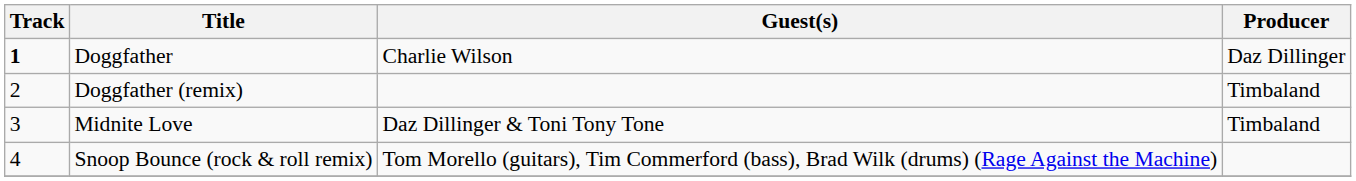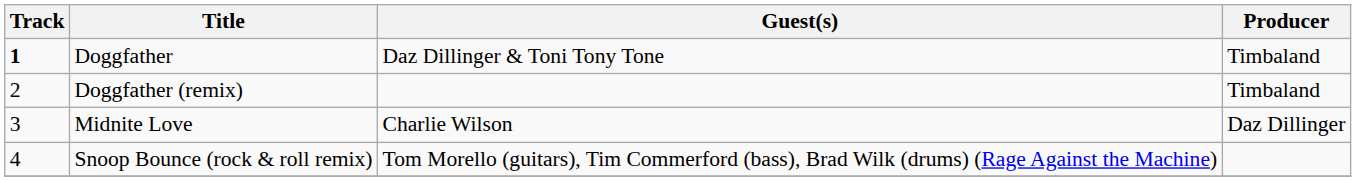 <table class="wikitable" border="1">
 <tr>
 <th>Track</th>
 <th>Title</th>
 <th>Guest(s)</th>
 <th>Producer</th>
 </tr>
 <tr>
 <td><strong>1</strong></td>
 <td>Doggfather</td>
-<td>Charlie Wilson</td>
-<td>Daz Dillinger</td>
+<td>Daz Dillinger & Toni Tony Tone</td>
+<td>Timbaland</td>
 </tr>
 <tr>
 <td>2</td>
 <td>Doggfather (remix)</td>
 <td></td>
 <td>Timbaland</td>
 </tr>
 <tr>
 <td>3</td>
 <td>Midnite Love</td>
-<td>Daz Dillinger & Toni Tony Tone</td>
-<td>Timbaland</td>
+<td>Charlie Wilson</td>
+<td>Daz Dillinger</td>
 </tr>
 <tr>
 <td>4</td>
 <td>Snoop Bounce (rock & roll remix)</td>
 <td>Tom Morello (guitars), Tim Commerford (bass), Brad Wilk (drums) (<a href='#'>Rage Against the Machine</a>)</td>
 <td></td>
 </tr>
 <tr>
 </tr>
 </table>
